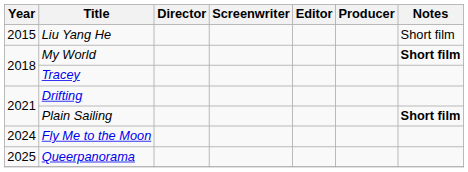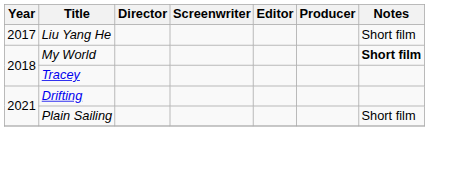 <table class="wikitable">
 <tr>
 <th>Year</th>
 <th>Title</th>
 <th>Director</th>
 <th>Screenwriter</th>
 <th>Editor</th>
 <th>Producer</th>
 <th>Notes</th>
 </tr>
 <tr>
-<td>2015</td>
+<td>2017</td>
 <td><em>Liu Yang He</em></td>
 <td></td>
 <td></td>
 <td></td>
 <td></td>
 <td>Short film</td>
 </tr>
 <tr>
 <td rowspan="2">2018</td>
 <td><em>My World</em></td>
 <td></td>
 <td></td>
 <td></td>
 <td></td>
 <td><strong>Short film</strong></td>
 </tr>
 <tr>
 <td><a href='#'><em>Tracey</em></a></td>
 <td></td>
 <td></td>
 <td></td>
 <td></td>
 <td></td>
 </tr>
 <tr>
 <td rowspan="2">2021</td>
 <td><a href='#'><em>Drifting</em></a></td>
 <td></td>
 <td></td>
 <td></td>
 <td></td>
 <td></td>
 </tr>
 <tr>
 <td><em>Plain Sailing</em></td>
 <td></td>
 <td></td>
 <td></td>
 <td></td>
-<td><strong>Short film</strong></td>
-</tr>
-<tr>
-<td>2024</td>
-<td><em><a href='#'>Fly Me to the Moon</a></em></td>
-<td></td>
-<td></td>
-<td></td>
-<td></td>
-<td></td>
-</tr>
-<tr>
-<td>2025</td>
-<td><em><a href='#'>Queerpanorama</a></em></td>
-<td></td>
-<td></td>
-<td></td>
-<td></td>
-<td></td>
+<td>Short film</td>
 </tr>
 <tr>
 </tr>
 </table>
